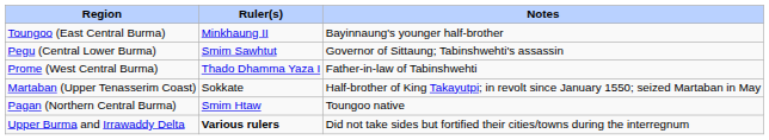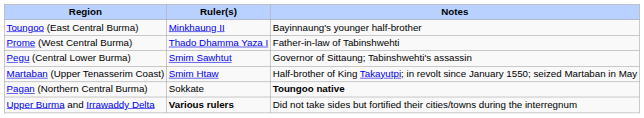 <table class="wikitable">
 <tr>
 <th style="background-color:#B9D1FF">Region</th>
 <th style="background-color:#B9D1FF">Ruler(s)</th>
 <th style="background-color:#B9D1FF">Notes</th>
 </tr>
 <tr>
 <td><a href='#'>Toungoo</a> (East Central Burma)</td>
 <td><a href='#'>Minkhaung II</a></td>
 <td>Bayinnaung's younger half-brother</td>
 </tr>
 <tr>
+<td><a href='#'>Prome</a> (West Central Burma)</td>
+<td><a href='#'>Thado Dhamma Yaza I</a></td>
+<td>Father-in-law of Tabinshwehti</td>
+</tr>
+<tr>
 <td><a href='#'>Pegu</a> (Central Lower Burma)</td>
 <td><a href='#'>Smim Sawhtut</a></td>
 <td>Governor of Sittaung; Tabinshwehti's assassin</td>
 </tr>
 <tr>
-<td><a href='#'>Prome</a> (West Central Burma)</td>
-<td><a href='#'>Thado Dhamma Yaza I</a></td>
-<td>Father-in-law of Tabinshwehti</td>
-</tr>
-<tr>
 <td><a href='#'>Martaban</a> (Upper Tenasserim Coast)</td>
-<td>Sokkate</td>
+<td><a href='#'>Smim Htaw</a></td>
 <td>Half-brother of King <a href='#'>Takayutpi</a>; in revolt since January 1550; seized Martaban in May</td>
 </tr>
 <tr>
 <td><a href='#'>Pagan</a> (Northern Central Burma)</td>
-<td><a href='#'>Smim Htaw</a></td>
-<td>Toungoo native</td>
+<td>Sokkate</td>
+<td><strong>Toungoo native</strong></td>
 </tr>
 <tr>
 <td><a href='#'>Upper Burma</a> and <a href='#'>Irrawaddy Delta</a></td>
 <td><strong>Various rulers</strong></td>
 <td>Did not take sides but fortified their cities/towns during the interregnum</td>
 </tr>
 </table>
